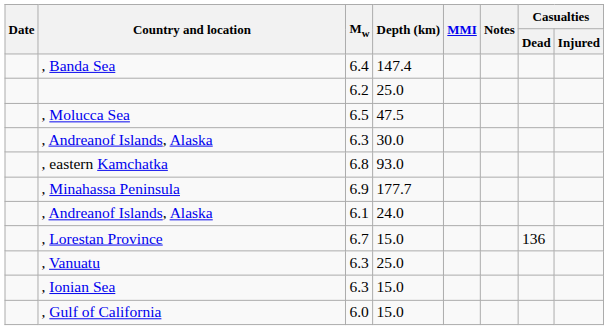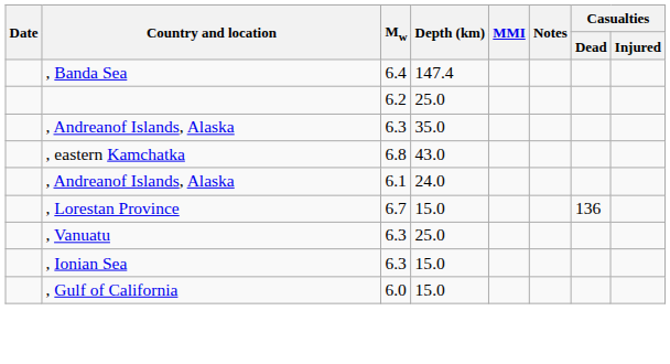 <table class="wikitable sortable sort-under" style="border:1px black; margin-left:1em;">
 <tr>
 <th rowspan="2"><small>Date</small></th>
 <th rowspan="2" style="width: 310px"><small>Country and location</small></th>
 <th rowspan="2"><small>M<sub>w</sub></small></th>
 <th rowspan="2"><small>Depth (km)</small></th>
 <th rowspan="2"><small><a href='#'>MMI</a></small></th>
 <th rowspan="2" class="unsortable"><small>Notes</small></th>
 <th colspan="2"><small>Casualties</small></th>
 </tr>
 <tr>
 <th><small>Dead</small></th>
 <th><small>Injured</small></th>
 </tr>
 <tr>
 <td></td>
 <td>, <a href='#'>Banda Sea</a></td>
 <td>6.4</td>
 <td>147.4</td>
 <td></td>
 <td></td>
 <td></td>
 <td></td>
 </tr>
 <tr>
 <td></td>
 <td></td>
 <td>6.2</td>
 <td>25.0</td>
 <td></td>
 <td></td>
 <td></td>
 <td></td>
 </tr>
 <tr>
 <td></td>
-<td>, <a href='#'>Molucca Sea</a></td>
-<td>6.5</td>
-<td>47.5</td>
-<td></td>
-<td></td>
-<td></td>
-<td></td>
-</tr>
-<tr>
-<td></td>
 <td>, <a href='#'>Andreanof Islands</a>, <a href='#'>Alaska</a></td>
 <td>6.3</td>
-<td>30.0</td>
+<td>35.0</td>
 <td></td>
 <td></td>
 <td></td>
 <td></td>
 </tr>
 <tr>
 <td></td>
 <td>, eastern <a href='#'>Kamchatka</a></td>
 <td>6.8</td>
-<td>93.0</td>
-<td></td>
-<td></td>
-<td></td>
-<td></td>
-</tr>
-<tr>
-<td></td>
-<td>, <a href='#'>Minahassa Peninsula</a></td>
-<td>6.9</td>
-<td>177.7</td>
+<td>43.0</td>
 <td></td>
 <td></td>
 <td></td>
 <td></td>
 </tr>
 <tr>
 <td></td>
 <td>, <a href='#'>Andreanof Islands</a>, <a href='#'>Alaska</a></td>
 <td>6.1</td>
 <td>24.0</td>
 <td></td>
 <td></td>
 <td></td>
 <td></td>
 </tr>
 <tr>
 <td></td>
 <td>, <a href='#'>Lorestan Province</a></td>
 <td>6.7</td>
 <td>15.0</td>
 <td></td>
 <td></td>
 <td>136</td>
 <td></td>
 </tr>
 <tr>
 <td></td>
 <td>, <a href='#'>Vanuatu</a></td>
 <td>6.3</td>
 <td>25.0</td>
 <td></td>
 <td></td>
 <td></td>
 <td></td>
 </tr>
 <tr>
 <td></td>
 <td>, <a href='#'>Ionian Sea</a></td>
 <td>6.3</td>
 <td>15.0</td>
 <td></td>
 <td></td>
 <td></td>
 <td></td>
 </tr>
 <tr>
 <td></td>
 <td>, <a href='#'>Gulf of California</a></td>
 <td>6.0</td>
 <td>15.0</td>
 <td></td>
 <td></td>
 <td></td>
 <td></td>
 </tr>
 </table>
